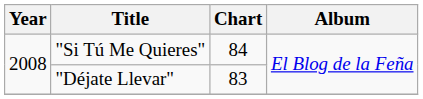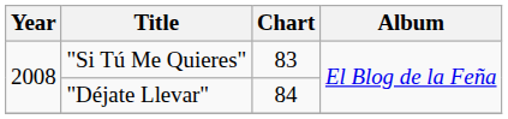 <table class="wikitable plainrowheaders" style="text-align:center;">
 <tr>
 <th rowspan="1" scope="col">Year</th>
 <th rowspan="1" scope="col">Title</th>
 <th colspan="1">Chart</th>
 <th rowspan="1" scope="col">Album</th>
 </tr>
 <tr>
 <td rowspan="2">2008</td>
 <td align="left">"Si Tú Me Quieres"</td>
-<td>84</td>
+<td>83</td>
 <td rowspan="2"><em><a href='#'>El Blog de la Feña</a></em></td>
 </tr>
 <tr>
 <td align="left">"Déjate Llevar"</td>
-<td>83</td>
+<td>84</td>
 </tr>
 <tr>
 </tr>
 </table>
